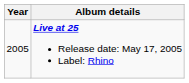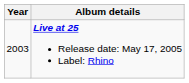 <table class="wikitable">
 <tr>
 <th>Year</th>
 <th>Album details</th>
 </tr>
 <tr>
-<td>2005</td>
+<td>2003</td>
 <td><strong><em><a href='#'>Live at 25</a></em></strong><br><ul><li>Release date: May 17, 2005</li><li>Label: <a href='#'>Rhino</a></li></ul></td>
 </tr>
 </table>
